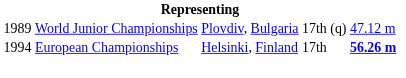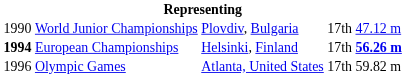 <table>
 <tr>
 <th colspan="5">Representing </th>
 </tr>
 <tr>
-<td>1989</td>
+<td>1990</td>
 <td><a href='#'>World Junior Championships</a></td>
 <td><a href='#'>Plovdiv</a>, <a href='#'>Bulgaria</a></td>
-<td>17th (q)</td>
+<td>17th</td>
 <td><a href='#'>47.12 m</a></td>
 </tr>
 <tr>
-<td>1994</td>
+<td><strong>1994</strong></td>
 <td><a href='#'>European Championships</a></td>
 <td><a href='#'>Helsinki</a>, <a href='#'>Finland</a></td>
 <td>17th</td>
 <td><strong><a href='#'>56.26 m</a></strong></td>
 </tr>
+<tr>
+<td>1996</td>
+<td><a href='#'>Olympic Games</a></td>
+<td><a href='#'>Atlanta, United States</a></td>
+<td>17th</td>
+<td>59.82 m</td>
+</tr>
 </table>
